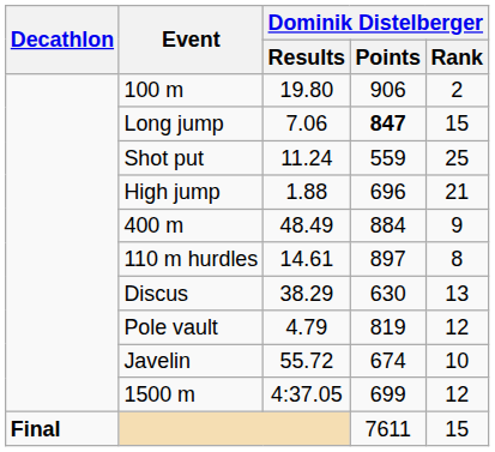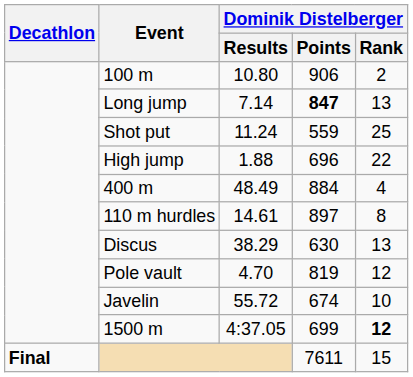 <table class=wikitable style="font-size:90%">
 <tr>
 <th rowspan="2"><a href='#'>Decathlon</a></th>
 <th rowspan="2">Event</th>
 <th colspan="3"><a href='#'>Dominik Distelberger</a></th>
 </tr>
 <tr>
 <th>Results</th>
 <th>Points</th>
 <th>Rank</th>
 </tr>
 <tr>
 <td rowspan="10"></td>
 <td>100 m</td>
-<td align=center>19.80</td>
+<td align=center>10.80</td>
 <td align=center>906</td>
 <td align=center>2</td>
 </tr>
 <tr>
 <td>Long jump</td>
-<td align=center>7.06</td>
+<td align=center>7.14</td>
 <td align=center><strong>847</strong></td>
-<td align=center>15</td>
+<td align=center>13</td>
 </tr>
 <tr>
 <td>Shot put</td>
 <td align=center>11.24</td>
 <td align=center>559</td>
 <td align=center>25</td>
 </tr>
 <tr>
 <td>High jump</td>
 <td align=center>1.88</td>
 <td align=center>696</td>
-<td align=center>21</td>
+<td align=center>22</td>
 </tr>
 <tr>
 <td>400 m</td>
 <td align=center>48.49</td>
 <td align=center>884</td>
-<td align=center>9</td>
+<td align=center>4</td>
 </tr>
 <tr>
 <td>110 m hurdles</td>
 <td align=center>14.61</td>
 <td align=center>897</td>
 <td align=center>8</td>
 </tr>
 <tr>
 <td>Discus</td>
 <td align=center>38.29</td>
 <td align=center>630</td>
 <td align=center>13</td>
 </tr>
 <tr>
 <td>Pole vault</td>
-<td align=center>4.79</td>
+<td align=center>4.70</td>
 <td align=center>819</td>
 <td align=center>12</td>
 </tr>
 <tr>
 <td>Javelin</td>
 <td align=center>55.72</td>
 <td align=center>674</td>
 <td align=center>10</td>
 </tr>
 <tr>
 <td>1500 m</td>
 <td align=center>4:37.05</td>
 <td align=center>699</td>
-<td align=center>12</td>
+<td align=center><strong>12</strong></td>
 </tr>
 <tr>
 <td><strong>Final</strong></td>
 <td colspan="2" bgcolor="wheat"></td>
 <td align=center>7611</td>
 <td align=center>15</td>
 </tr>
 </table>
